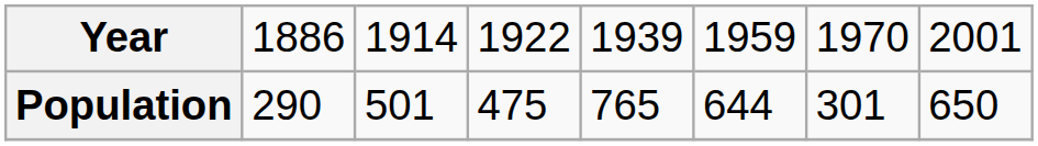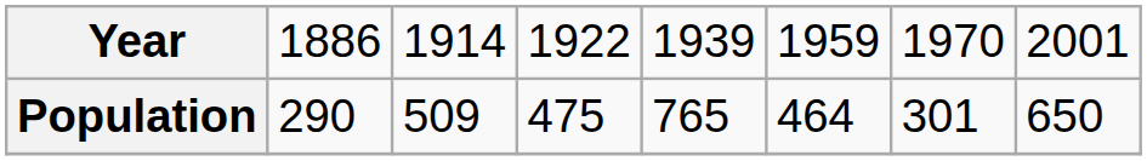 <table class="wikitable">
 <tr>
 <th>Year</th>
 <td>1886</td>
 <td>1914</td>
 <td>1922</td>
 <td>1939</td>
 <td>1959</td>
 <td>1970</td>
 <td>2001</td>
 </tr>
 <tr>
 <th>Population</th>
 <td>290</td>
-<td>501</td>
+<td>509</td>
 <td>475</td>
 <td>765</td>
-<td>644</td>
+<td>464</td>
 <td>301</td>
 <td>650</td>
 </tr>
 <tr>
 </tr>
 </table>
